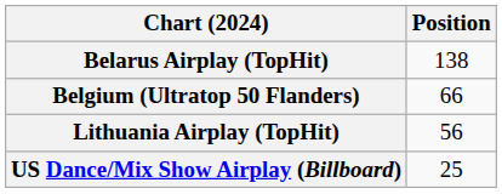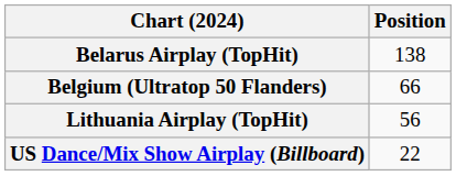 <table class="wikitable sortable plainrowheaders" style="text-align:center">
 <tr>
 <th scope="col">Chart (2024)</th>
 <th scope="col">Position</th>
 </tr>
 <tr>
 <th scope="row">Belarus Airplay (TopHit)</th>
 <td>138</td>
 </tr>
 <tr>
 <th scope="row">Belgium (Ultratop 50 Flanders)</th>
 <td>66</td>
 </tr>
 <tr>
 <th scope="row">Lithuania Airplay (TopHit)</th>
 <td>56</td>
 </tr>
 <tr>
 <th scope="row">US <a href='#'>Dance/Mix Show Airplay</a> (<em>Billboard</em>)</th>
-<td>25</td>
+<td>22</td>
 </tr>
 </table>
